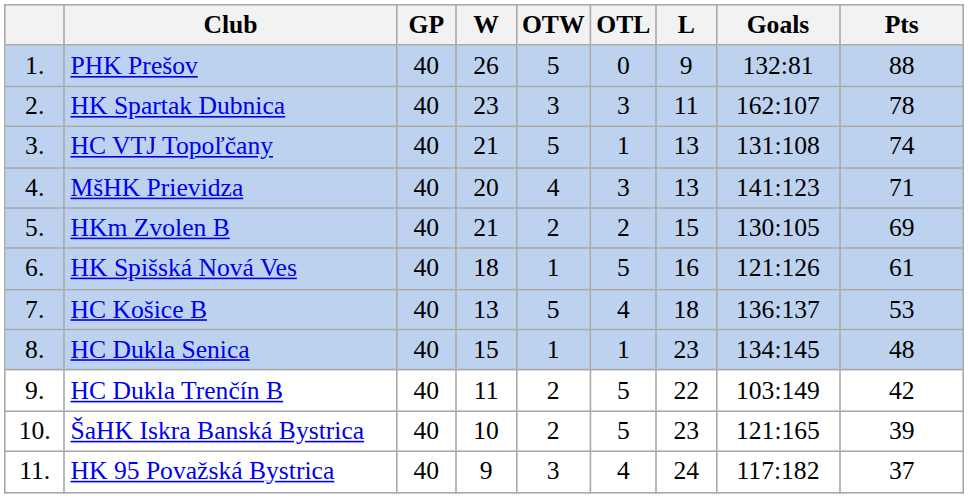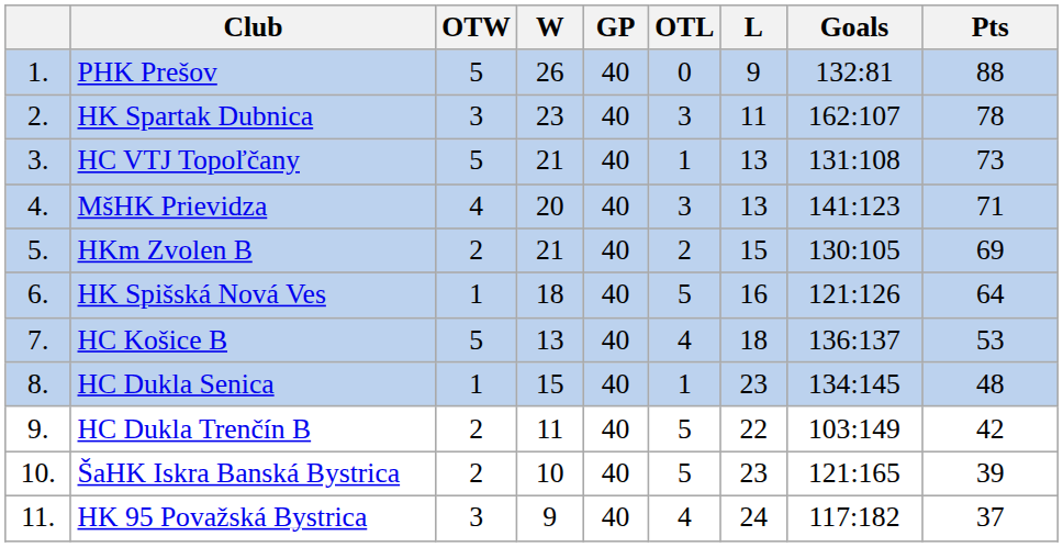 <table class="wikitable">
 <tr>
 <th width="30"></th>
 <th width="200">Club</th>
+<th width="30">OTW</th>
+<th width="30">W</th>
 <th width="30">GP</th>
-<th width="30">W</th>
-<th width="30">OTW</th>
 <th width="30">OTL</th>
 <th width="30">L</th>
 <th width="70">Goals</th>
 <th width="70">Pts</th>
 </tr>
 <tr bgcolor="#BCD2EE" align="center">
 <td>1.</td>
 <td align="left"><a href='#'>PHK Prešov</a></td>
+<td>5</td>
+<td>26</td>
 <td>40</td>
-<td>26</td>
-<td>5</td>
 <td>0</td>
 <td>9</td>
 <td>132:81</td>
 <td>88</td>
 </tr>
 <tr bgcolor="#BCD2EE" align="center">
 <td>2.</td>
 <td align="left"><a href='#'>HK Spartak Dubnica</a></td>
+<td>3</td>
+<td>23</td>
 <td>40</td>
-<td>23</td>
-<td>3</td>
 <td>3</td>
 <td>11</td>
 <td>162:107</td>
 <td>78</td>
 </tr>
 <tr bgcolor="#BCD2EE" align="center">
 <td>3.</td>
 <td align="left"><a href='#'>HC VTJ Topoľčany</a></td>
+<td>5</td>
+<td>21</td>
 <td>40</td>
-<td>21</td>
-<td>5</td>
 <td>1</td>
 <td>13</td>
 <td>131:108</td>
-<td>74</td>
+<td>73</td>
 </tr>
 <tr bgcolor="#BCD2EE" align="center">
 <td>4.</td>
 <td align="left"><a href='#'>MšHK Prievidza</a></td>
+<td>4</td>
+<td>20</td>
 <td>40</td>
-<td>20</td>
-<td>4</td>
 <td>3</td>
 <td>13</td>
 <td>141:123</td>
 <td>71</td>
 </tr>
 <tr bgcolor="#BCD2EE" align="center">
 <td>5.</td>
 <td align="left"><a href='#'>HKm Zvolen B</a></td>
+<td>2</td>
+<td>21</td>
 <td>40</td>
-<td>21</td>
-<td>2</td>
 <td>2</td>
 <td>15</td>
 <td>130:105</td>
 <td>69</td>
 </tr>
 <tr bgcolor="#BCD2EE" align="center">
 <td>6.</td>
 <td align="left"><a href='#'>HK Spišská Nová Ves</a></td>
+<td>1</td>
+<td>18</td>
 <td>40</td>
-<td>18</td>
-<td>1</td>
 <td>5</td>
 <td>16</td>
 <td>121:126</td>
-<td>61</td>
+<td>64</td>
 </tr>
 <tr bgcolor="#BCD2EE" align="center">
 <td>7.</td>
 <td align="left"><a href='#'>HC Košice B</a></td>
+<td>5</td>
+<td>13</td>
 <td>40</td>
-<td>13</td>
-<td>5</td>
 <td>4</td>
 <td>18</td>
 <td>136:137</td>
 <td>53</td>
 </tr>
 <tr bgcolor="#BCD2EE" align="center">
 <td>8.</td>
 <td align="left"><a href='#'>HC Dukla Senica</a></td>
+<td>1</td>
+<td>15</td>
 <td>40</td>
-<td>15</td>
-<td>1</td>
 <td>1</td>
 <td>23</td>
 <td>134:145</td>
 <td>48</td>
 </tr>
 <tr bgcolor="#FFFFFF" align="center">
 <td>9.</td>
 <td align="left"><a href='#'>HC Dukla Trenčín B</a></td>
+<td>2</td>
+<td>11</td>
 <td>40</td>
-<td>11</td>
-<td>2</td>
 <td>5</td>
 <td>22</td>
 <td>103:149</td>
 <td>42</td>
 </tr>
 <tr bgcolor="#FFFFFF" align="center">
 <td>10.</td>
 <td align="left"><a href='#'>ŠaHK Iskra Banská Bystrica</a></td>
+<td>2</td>
+<td>10</td>
 <td>40</td>
-<td>10</td>
-<td>2</td>
 <td>5</td>
 <td>23</td>
 <td>121:165</td>
 <td>39</td>
 </tr>
 <tr bgcolor="#FFFFFF" align="center">
 <td>11.</td>
 <td align="left"><a href='#'>HK 95 Považská Bystrica</a></td>
+<td>3</td>
+<td>9</td>
 <td>40</td>
-<td>9</td>
-<td>3</td>
 <td>4</td>
 <td>24</td>
 <td>117:182</td>
 <td>37</td>
 </tr>
 </table>
